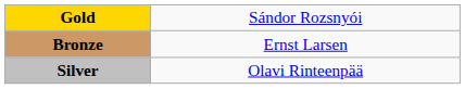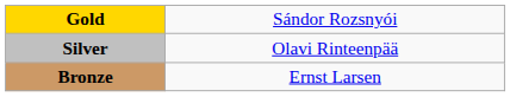 <table class="wikitable" style="text-align:center; " width="35%">
 <tr>
 <td bgcolor="gold"><strong>Gold</strong></td>
 <td><a href='#'>Sándor Rozsnyói</a><br>  <small><em></em></small></td>
 </tr>
 <tr>
+<td bgcolor="silver"><strong>Silver</strong></td>
+<td><a href='#'>Olavi Rinteenpää</a><br>  <small><em></em></small></td>
+</tr>
+<tr>
 <td bgcolor="CC9966"><strong>Bronze</strong></td>
 <td><a href='#'>Ernst Larsen</a><br>  <small><em></em></small></td>
 </tr>
-<tr>
-<td bgcolor="silver"><strong>Silver</strong></td>
-<td><a href='#'>Olavi Rinteenpää</a><br>  <small><em></em></small></td>
-</tr>
 </table>
